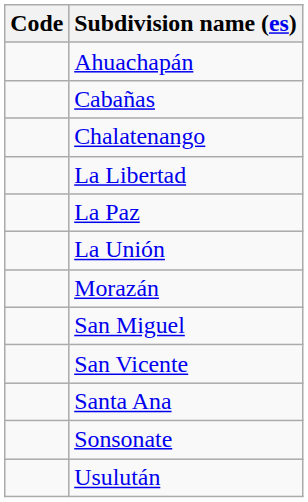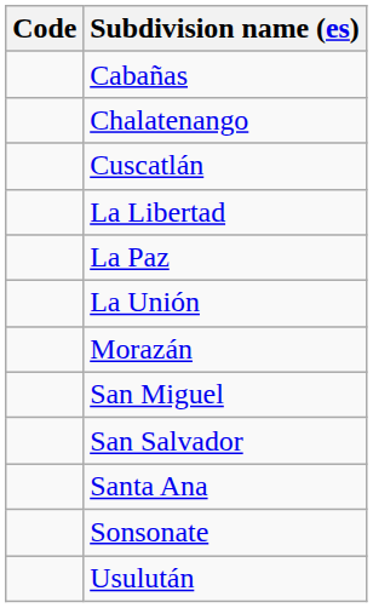 <table class="wikitable sortable">
 <tr>
 <th>Code</th>
 <th>Subdivision name (<a href='#'>es</a>)</th>
-</tr>
-<tr>
-<td></td>
-<td><a href='#'>Ahuachapán</a></td>
 </tr>
 <tr>
 <td></td>
 <td><a href='#'>Cabañas</a></td>
 </tr>
 <tr>
 <td></td>
 <td><a href='#'>Chalatenango</a></td>
+</tr>
+<tr>
+<td></td>
+<td><a href='#'>Cuscatlán</a></td>
 </tr>
 <tr>
 <td></td>
 <td><a href='#'>La Libertad</a></td>
 </tr>
 <tr>
 <td></td>
 <td><a href='#'>La Paz</a></td>
 </tr>
 <tr>
 <td></td>
 <td><a href='#'>La Unión</a></td>
 </tr>
 <tr>
 <td></td>
 <td><a href='#'>Morazán</a></td>
 </tr>
 <tr>
 <td></td>
 <td><a href='#'>San Miguel</a></td>
 </tr>
 <tr>
 <td></td>
-<td><a href='#'>San Vicente</a></td>
+<td><a href='#'>San Salvador</a></td>
 </tr>
 <tr>
 <td></td>
 <td><a href='#'>Santa Ana</a></td>
 </tr>
 <tr>
 <td></td>
 <td><a href='#'>Sonsonate</a></td>
 </tr>
 <tr>
 <td></td>
 <td><a href='#'>Usulután</a></td>
 </tr>
 </table>
